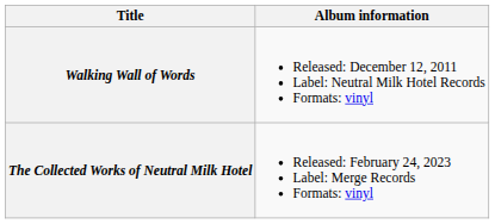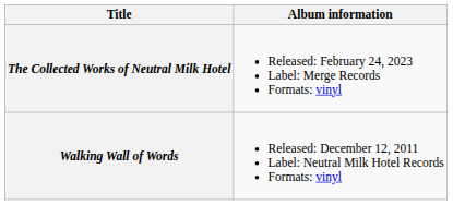 <table class="wikitable plainrowheaders">
 <tr>
 <th scope="col">Title</th>
 <th scope="col">Album information</th>
 </tr>
 <tr>
+<th scope="row"><em>The Collected Works of Neutral Milk Hotel</em></th>
+<td><br><ul><li>Released: February 24, 2023</li><li>Label: Merge Records</li><li>Formats: <a href='#'>vinyl</a></li></ul></td>
+</tr>
+<tr>
 <th scope="row"><em>Walking Wall of Words</em></th>
 <td><br><ul><li>Released: December 12, 2011</li><li>Label: Neutral Milk Hotel Records</li><li>Formats: <a href='#'>vinyl</a></li></ul></td>
 </tr>
-<tr>
-<th scope="row"><em>The Collected Works of Neutral Milk Hotel</em></th>
-<td><br><ul><li>Released: February 24, 2023</li><li>Label: Merge Records</li><li>Formats: <a href='#'>vinyl</a></li></ul></td>
-</tr>
 </table>
